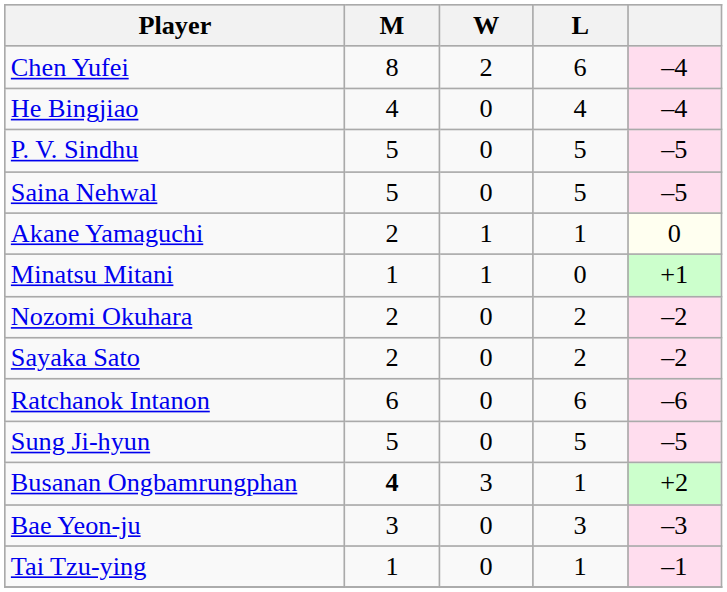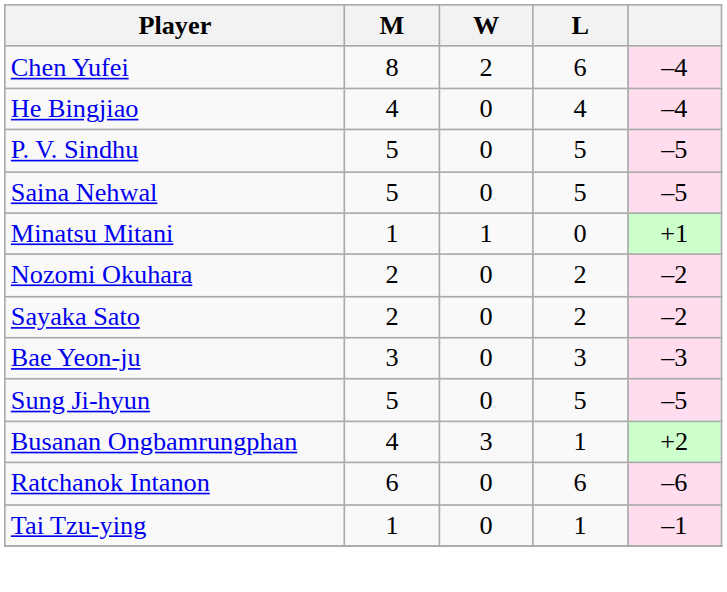 <table class="sortable wikitable" style="text-align:center">
 <tr>
 <th width="200">Player</th>
 <th width="50">M</th>
 <th width="50">W</th>
 <th width="50">L</th>
 <th width="50"></th>
 </tr>
 <tr>
 <td align="left"> <a href='#'>Chen Yufei</a></td>
 <td>8</td>
 <td>2</td>
 <td>6</td>
 <td bgcolor="#ffddee">–4</td>
 </tr>
 <tr>
 <td align="left"> <a href='#'>He Bingjiao</a></td>
 <td>4</td>
 <td>0</td>
 <td>4</td>
 <td bgcolor="#ffddee">–4</td>
 </tr>
 <tr>
 <td align="left"> <a href='#'>P. V. Sindhu</a></td>
 <td>5</td>
 <td>0</td>
 <td>5</td>
 <td bgcolor="#ffddee">–5</td>
 </tr>
 <tr>
 <td align="left"> <a href='#'>Saina Nehwal</a></td>
 <td>5</td>
 <td>0</td>
 <td>5</td>
 <td bgcolor="#ffddee">–5</td>
 </tr>
 <tr>
-<td align="left"> <a href='#'>Akane Yamaguchi</a></td>
-<td>2</td>
-<td>1</td>
-<td>1</td>
-<td bgcolor="#fffff0">0</td>
-</tr>
-<tr>
 <td align="left"> <a href='#'>Minatsu Mitani</a></td>
 <td>1</td>
 <td>1</td>
 <td>0</td>
 <td bgcolor="#ccffcc">+1</td>
 </tr>
 <tr>
 <td align="left"> <a href='#'>Nozomi Okuhara</a></td>
 <td>2</td>
 <td>0</td>
 <td>2</td>
 <td bgcolor="#ffddee">–2</td>
 </tr>
 <tr>
 <td align="left"> <a href='#'>Sayaka Sato</a></td>
 <td>2</td>
 <td>0</td>
 <td>2</td>
 <td bgcolor="#ffddee">–2</td>
 </tr>
 <tr>
-<td align="left"> <a href='#'>Ratchanok Intanon</a></td>
-<td>6</td>
+<td align="left"> <a href='#'>Bae Yeon-ju</a></td>
+<td>3</td>
 <td>0</td>
-<td>6</td>
-<td bgcolor="#ffddee">–6</td>
+<td>3</td>
+<td bgcolor="#ffddee">–3</td>
 </tr>
 <tr>
 <td align="left"> <a href='#'>Sung Ji-hyun</a></td>
 <td>5</td>
 <td>0</td>
 <td>5</td>
 <td bgcolor="#ffddee">–5</td>
 </tr>
 <tr>
 <td align="left"> <a href='#'>Busanan Ongbamrungphan</a></td>
-<td><strong>4</strong></td>
+<td>4</td>
 <td>3</td>
 <td>1</td>
 <td bgcolor="#ccffcc">+2</td>
 </tr>
 <tr>
-<td align="left"> <a href='#'>Bae Yeon-ju</a></td>
-<td>3</td>
+<td align="left"> <a href='#'>Ratchanok Intanon</a></td>
+<td>6</td>
 <td>0</td>
-<td>3</td>
-<td bgcolor="#ffddee">–3</td>
+<td>6</td>
+<td bgcolor="#ffddee">–6</td>
 </tr>
 <tr>
 <td align="left"> <a href='#'>Tai Tzu-ying</a></td>
 <td>1</td>
 <td>0</td>
 <td>1</td>
 <td bgcolor="#ffddee">–1</td>
 </tr>
 <tr>
 </tr>
 </table>
